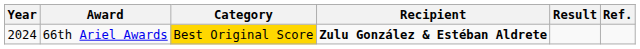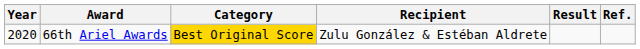 <table class="wikitable">
 <tr>
 <th>Year</th>
 <th>Award</th>
 <th>Category</th>
 <th>Recipient</th>
 <th>Result</th>
 <th>Ref.</th>
 </tr>
 <tr>
-<td>2024</td>
+<td>2020</td>
 <td>66th <a href='#'>Ariel Awards</a></td>
 <td style="background: gold;">Best Original Score</td>
-<td><strong>Zulu González & Estéban Aldrete</strong></td>
+<td>Zulu González & Estéban Aldrete</td>
 <td></td>
 <td></td>
 </tr>
 </table>
